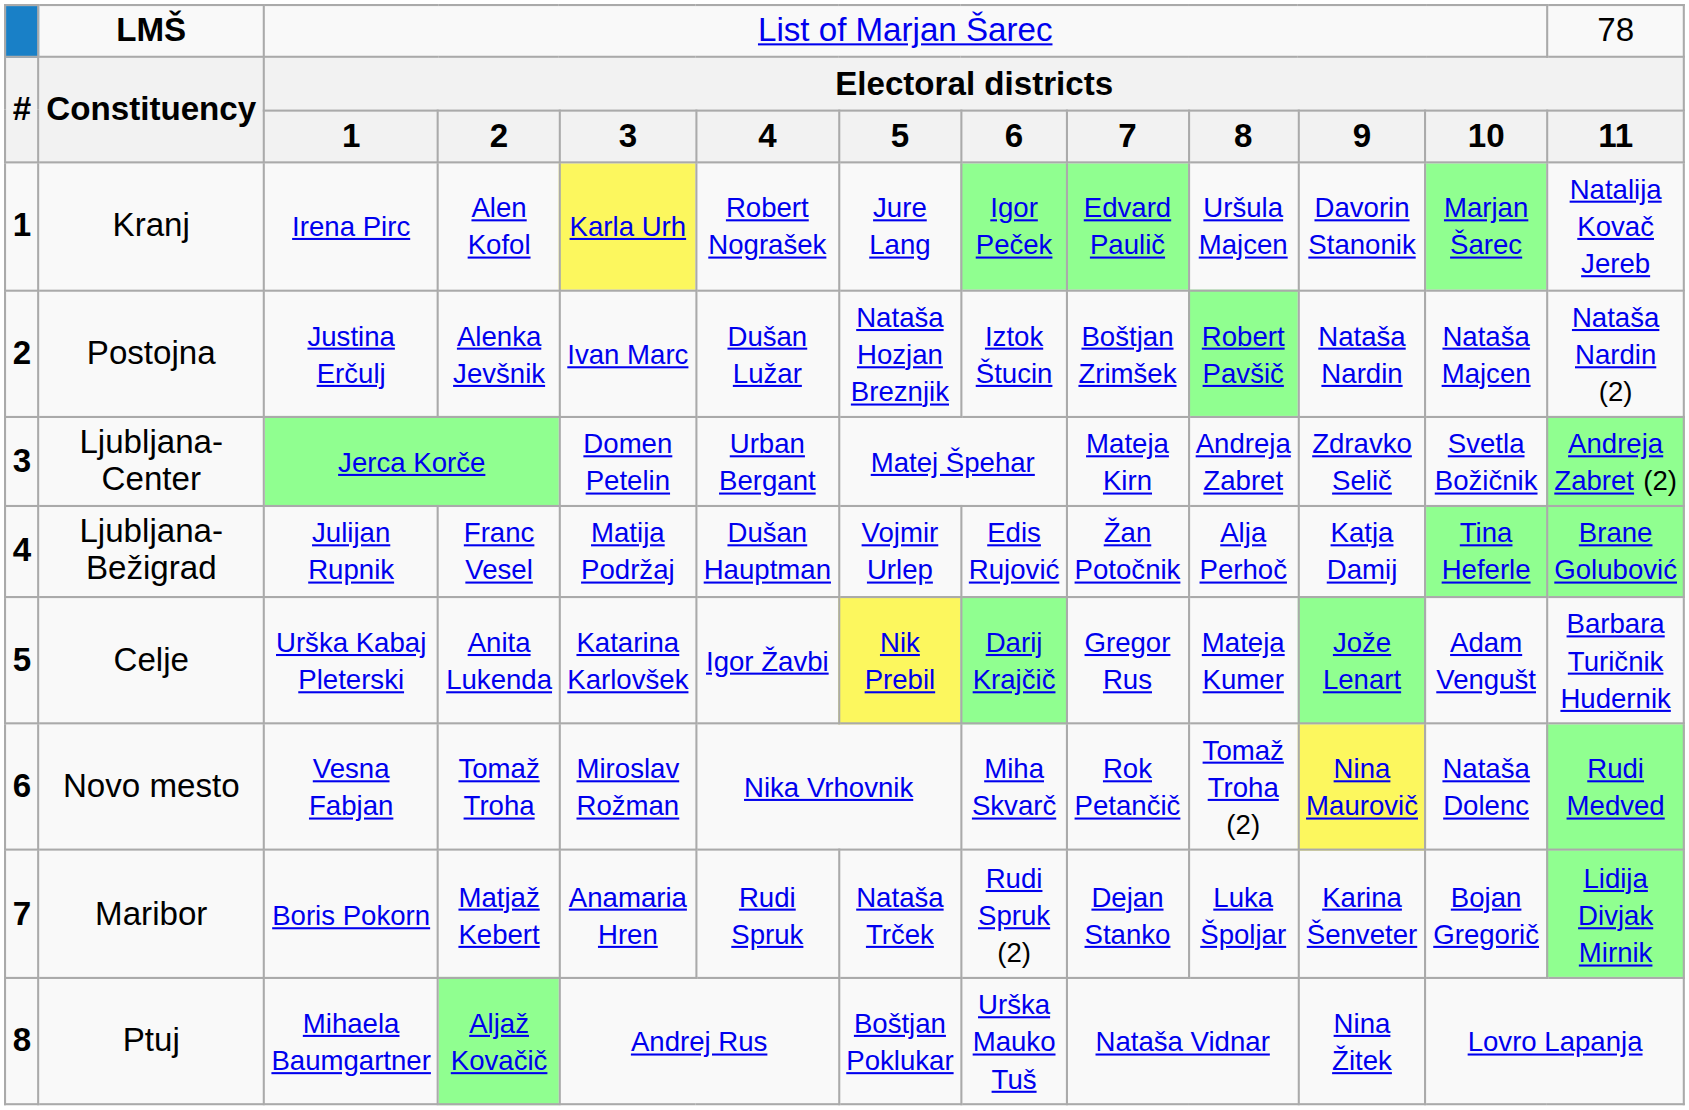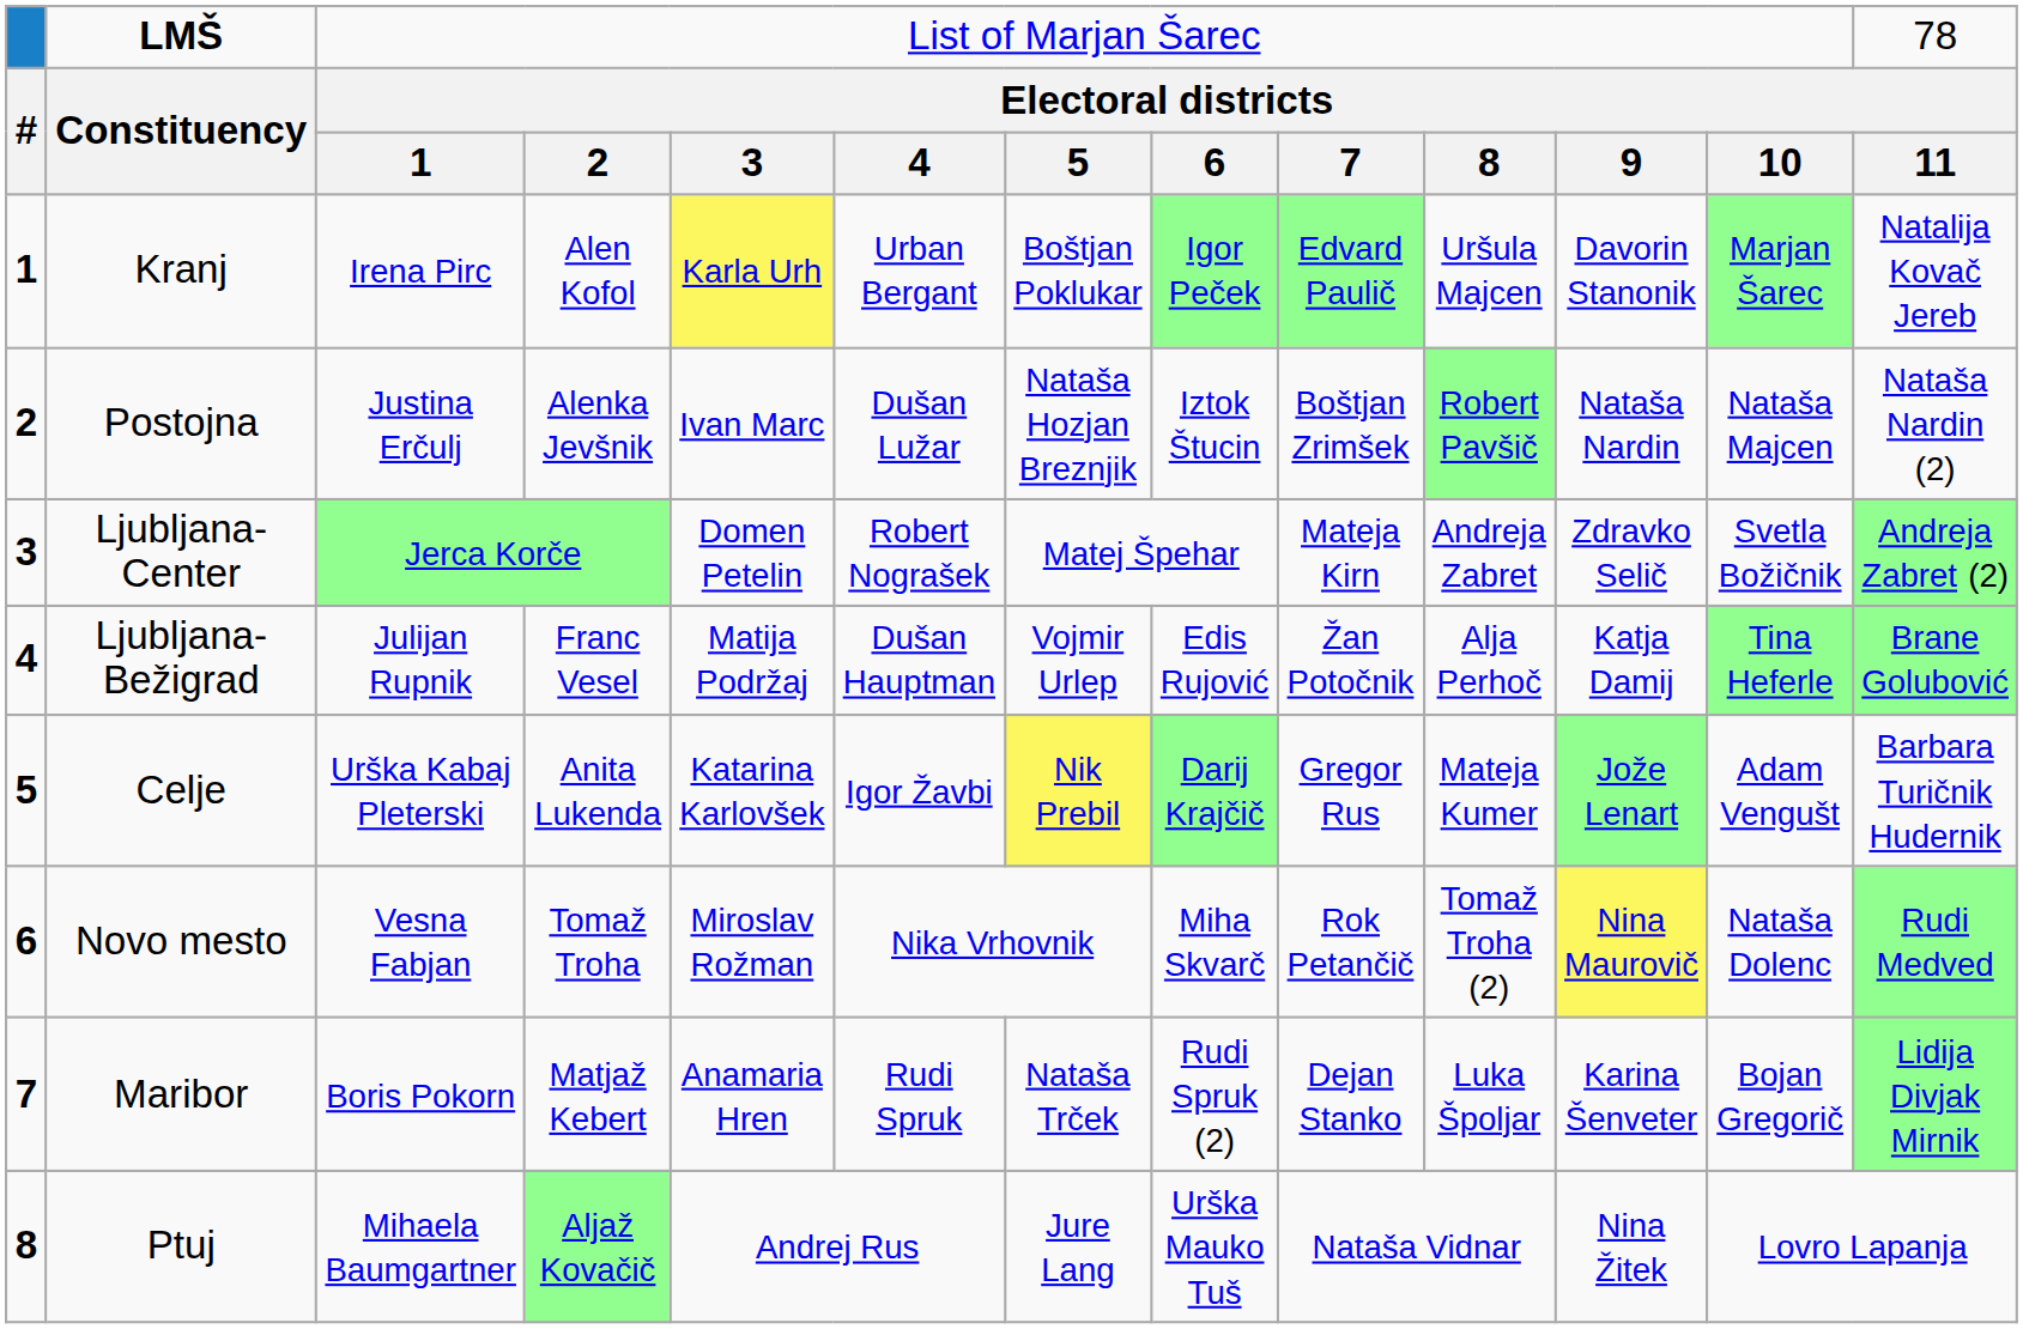 <table class="wikitable" style="text-align: center;">
 <tr>
 <td style="background:#1980C7"></td>
 <td><strong>LMŠ</strong></td>
 <td colspan="10"><a href='#'>List of Marjan Šarec</a><br></td>
 <td>78<br></td>
 </tr>
 <tr>
 <th rowspan="2">#</th>
 <th rowspan="2">Constituency</th>
 <th colspan="11">Electoral districts</th>
 </tr>
 <tr>
 <th>1</th>
 <th>2</th>
 <th>3</th>
 <th>4</th>
 <th>5</th>
 <th>6</th>
 <th>7</th>
 <th>8</th>
 <th>9</th>
 <th>10</th>
 <th>11</th>
 </tr>
 <tr>
 <td style="text-align:center;"><strong>1</strong></td>
 <td>Kranj</td>
 <td><a href='#'><small>Irena Pirc</small></a></td>
 <td><a href='#'><small>Alen Kofol</small></a></td>
 <td style="background:#FCF75E;"><a href='#'><small>Karla Urh</small></a></td>
-<td><a href='#'><small>Robert Nograšek</small></a></td>
-<td><a href='#'><small>Jure Lang</small></a></td>
+<td><a href='#'><small>Urban Bergant</small></a></td>
+<td><a href='#'><small>Boštjan Poklukar</small></a></td>
 <td style="background:#90FF90;"><a href='#'><small>Igor Peček</small></a></td>
 <td style="background:#90FF90;"><a href='#'><small>Edvard Paulič</small></a></td>
 <td><a href='#'><small>Uršula Majcen</small></a></td>
 <td><a href='#'><small>Davorin Stanonik</small></a></td>
 <td style="background:#90FF90;"><a href='#'><small>Marjan Šarec</small></a></td>
 <td><a href='#'><small>Natalija Kovač Jereb</small></a></td>
 </tr>
 <tr>
 <td style="text-align:center;"><strong>2</strong></td>
 <td>Postojna</td>
 <td><a href='#'><small>Justina Erčulj</small></a></td>
 <td><a href='#'><small>Alenka Jevšnik</small></a></td>
 <td><a href='#'><small>Ivan Marc</small></a></td>
 <td><a href='#'><small>Dušan Lužar</small></a></td>
 <td><small><a href='#'>Nataša Hozjan Breznjik</a></small></td>
 <td><a href='#'><small>Iztok Štucin</small></a></td>
 <td><a href='#'><small>Boštjan Zrimšek</small></a></td>
 <td style="background:#90FF90;"><a href='#'><small>Robert Pavšič</small></a></td>
 <td><a href='#'><small>Nataša Nardin</small></a></td>
 <td><a href='#'><small>Nataša Majcen</small></a></td>
 <td><a href='#'><small>Nataša Nardin</small></a> <small>(2)</small></td>
 </tr>
 <tr>
 <td style="text-align:center;"><strong>3</strong></td>
 <td>Ljubljana-Center</td>
 <td colspan="2"  style="background:#90FF90;"><a href='#'><small>Jerca Korče</small></a></td>
 <td><a href='#'><small>Domen Petelin</small></a></td>
-<td><a href='#'><small>Urban Bergant</small></a></td>
+<td><a href='#'><small>Robert Nograšek</small></a></td>
 <td colspan="2"><a href='#'><small>Matej Špehar</small></a></td>
 <td><a href='#'><small>Mateja Kirn</small></a></td>
 <td><a href='#'><small>Andreja Zabret</small></a></td>
 <td><a href='#'><small>Zdravko Selič</small></a></td>
 <td><a href='#'><small>Svetla Božičnik</small></a></td>
 <td style="background:#90FF90;"><a href='#'><small>Andreja Zabret</small></a> <small>(2)</small></td>
 </tr>
 <tr>
 <td style="text-align:center;"><strong>4</strong></td>
 <td>Ljubljana-Bežigrad</td>
 <td><a href='#'><small>Julijan Rupnik</small></a></td>
 <td><a href='#'><small>Franc Vesel</small></a></td>
 <td><a href='#'><small>Matija Podržaj</small></a></td>
 <td><a href='#'><small>Dušan Hauptman</small></a></td>
 <td><a href='#'><small>Vojmir Urlep</small></a></td>
 <td><a href='#'><small>Edis Rujović</small></a></td>
 <td><a href='#'><small>Žan Potočnik</small></a></td>
 <td><a href='#'><small>Alja Perhoč</small></a></td>
 <td><a href='#'><small>Katja Damij</small></a></td>
 <td style="background:#90FF90;"><a href='#'><small>Tina Heferle</small></a></td>
 <td style="background:#90FF90;"><a href='#'><small>Brane Golubović</small></a></td>
 </tr>
 <tr>
 <td style="text-align:center;"><strong>5</strong></td>
 <td>Celje</td>
 <td><a href='#'><small>Urška Kabaj Pleterski</small></a></td>
 <td><a href='#'><small>Anita Lukenda</small></a></td>
 <td><a href='#'><small>Katarina Karlovšek</small></a></td>
 <td><a href='#'><small>Igor Žavbi</small></a></td>
 <td style="background:#FCF75E;"><a href='#'><small>Nik Prebil</small></a></td>
 <td style="background:#90FF90;"><a href='#'><small>Darij Krajčič</small></a></td>
 <td><a href='#'><small>Gregor Rus</small></a></td>
 <td><a href='#'><small>Mateja Kumer</small></a></td>
 <td style="background:#90FF90;"><a href='#'><small>Jože Lenart</small></a></td>
 <td><a href='#'><small>Adam Vengušt</small></a></td>
 <td><a href='#'><small>Barbara Turičnik Hudernik</small></a></td>
 </tr>
 <tr>
 <td style="text-align:center;"><strong>6</strong></td>
 <td>Novo mesto</td>
 <td><a href='#'><small>Vesna Fabjan</small></a></td>
 <td><a href='#'><small>Tomaž Troha</small></a></td>
 <td><a href='#'><small>Miroslav Rožman</small></a></td>
 <td colspan="2"><a href='#'><small>Nika Vrhovnik</small></a></td>
 <td><a href='#'><small>Miha Skvarč</small></a></td>
 <td><a href='#'><small>Rok Petančič</small></a></td>
 <td><a href='#'><small>Tomaž Troha</small></a> <small>(2)</small></td>
 <td style="background:#FCF75E;"><a href='#'><small>Nina Maurovič</small></a></td>
 <td><a href='#'><small>Nataša Dolenc</small></a></td>
 <td style="background:#90FF90;"><a href='#'><small>Rudi Medved</small></a></td>
 </tr>
 <tr>
 <td style="text-align:center;"><strong>7</strong></td>
 <td>Maribor</td>
 <td><a href='#'><small>Boris Pokorn</small></a></td>
 <td><a href='#'><small>Matjaž Kebert</small></a></td>
 <td><a href='#'><small>Anamaria Hren</small></a></td>
 <td><a href='#'><small>Rudi Spruk</small></a></td>
 <td><a href='#'><small>Nataša Trček</small></a></td>
 <td><a href='#'><small>Rudi Spruk</small></a> <small>(2)</small></td>
 <td><a href='#'><small>Dejan Stanko</small></a></td>
 <td><a href='#'><small>Luka Špoljar</small></a></td>
 <td><a href='#'><small>Karina Šenveter</small></a></td>
 <td><a href='#'><small>Bojan Gregorič</small></a></td>
 <td style="background:#90FF90;"><a href='#'><small>Lidija Divjak Mirnik</small></a></td>
 </tr>
 <tr>
 <td style="text-align:center;"><strong>8</strong></td>
 <td>Ptuj</td>
 <td><a href='#'><small>Mihaela Baumgartner</small></a></td>
 <td style="background:#90FF90;"><a href='#'><small>Aljaž Kovačič</small></a></td>
 <td colspan="2"><a href='#'><small>Andrej Rus</small></a></td>
-<td><a href='#'><small>Boštjan Poklukar</small></a></td>
+<td><a href='#'><small>Jure Lang</small></a></td>
 <td><a href='#'><small>Urška Mauko Tuš</small></a></td>
 <td colspan="2"><a href='#'><small>Nataša Vidnar</small></a></td>
 <td><a href='#'><small>Nina Žitek</small></a></td>
 <td colspan="2"><a href='#'><small>Lovro Lapanja</small></a></td>
 </tr>
 </table>
